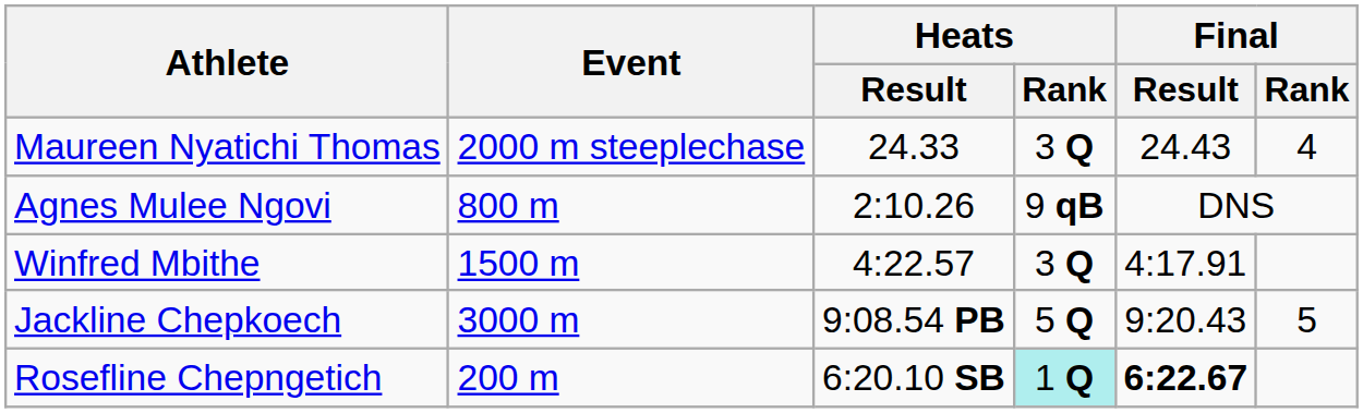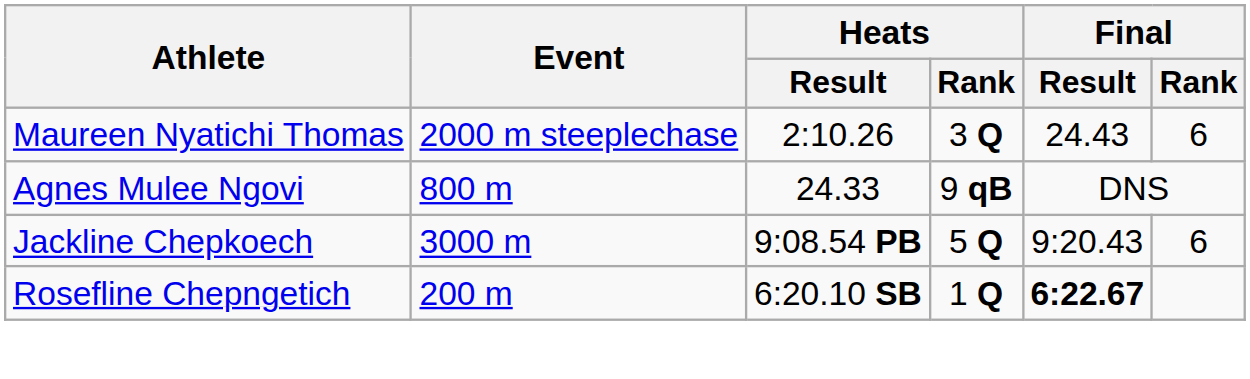 <table class="wikitable" style="font-size:90%">
 <tr>
 <th rowspan=2>Athlete</th>
 <th rowspan=2>Event</th>
 <th colspan=2>Heats</th>
 <th colspan=2>Final</th>
 </tr>
 <tr style="font-size:95%">
 <th>Result</th>
 <th>Rank</th>
 <th>Result</th>
 <th>Rank</th>
 </tr>
 <tr align=center>
 <td align=left><a href='#'>Maureen Nyatichi Thomas</a></td>
 <td align=left><a href='#'>2000 m steeplechase</a></td>
-<td>24.33</td>
+<td>2:10.26</td>
 <td>3 <strong>Q</strong></td>
 <td>24.43</td>
-<td>4</td>
+<td>6</td>
 </tr>
 <tr align=center>
 <td align=left><a href='#'>Agnes Mulee Ngovi</a></td>
 <td align=left><a href='#'>800 m</a></td>
-<td>2:10.26</td>
+<td>24.33</td>
 <td>9 <strong>qB</strong></td>
 <td colspan=2>DNS</td>
-</tr>
-<tr align=center>
-<td align=left><a href='#'>Winfred Mbithe</a></td>
-<td align=left><a href='#'>1500 m</a></td>
-<td>4:22.57</td>
-<td>3 <strong>Q</strong></td>
-<td>4:17.91</td>
-<td></td>
 </tr>
 <tr align=center>
 <td align=left><a href='#'>Jackline Chepkoech</a></td>
 <td align=left><a href='#'>3000 m</a></td>
 <td>9:08.54 <strong>PB</strong></td>
 <td>5 <strong>Q</strong></td>
 <td>9:20.43</td>
-<td>5</td>
+<td>6</td>
 </tr>
 <tr align=center>
 <td align=left><a href='#'>Rosefline Chepngetich</a></td>
 <td align=left><a href='#'>200 m</a></td>
 <td>6:20.10 <strong>SB</strong></td>
-<td style="background: paleturquoise;">1 <strong>Q</strong></td>
+<td>1 <strong>Q</strong></td>
 <td><strong>6:22.67</strong></td>
 <td></td>
 </tr>
 </table>
